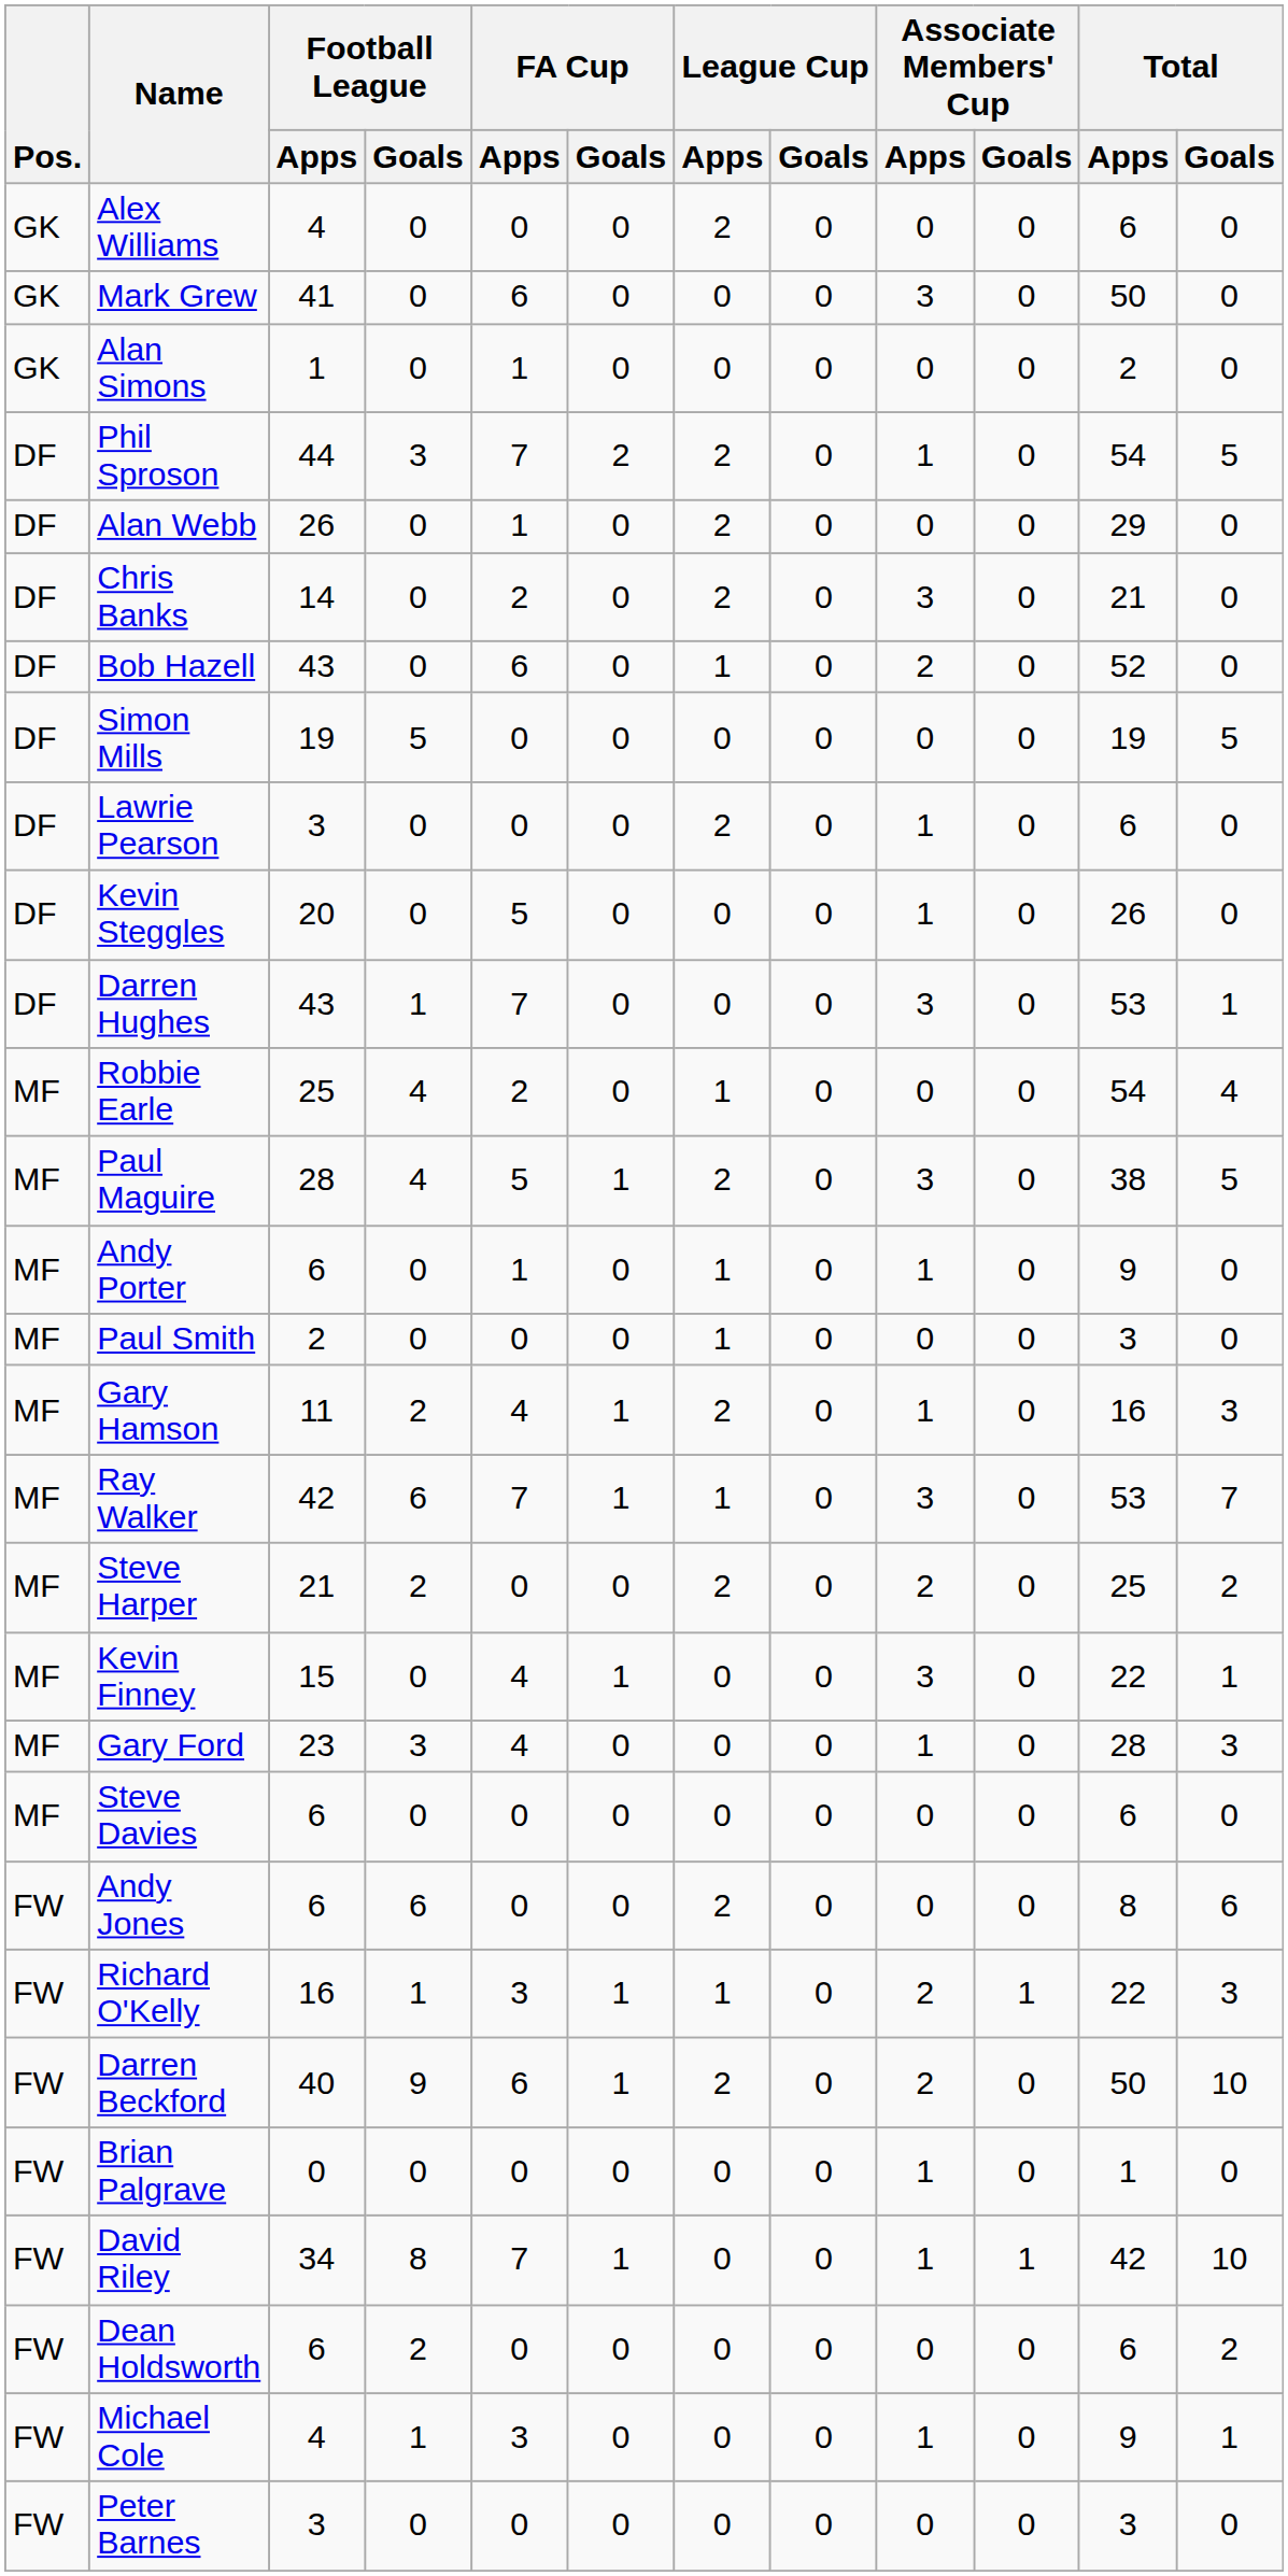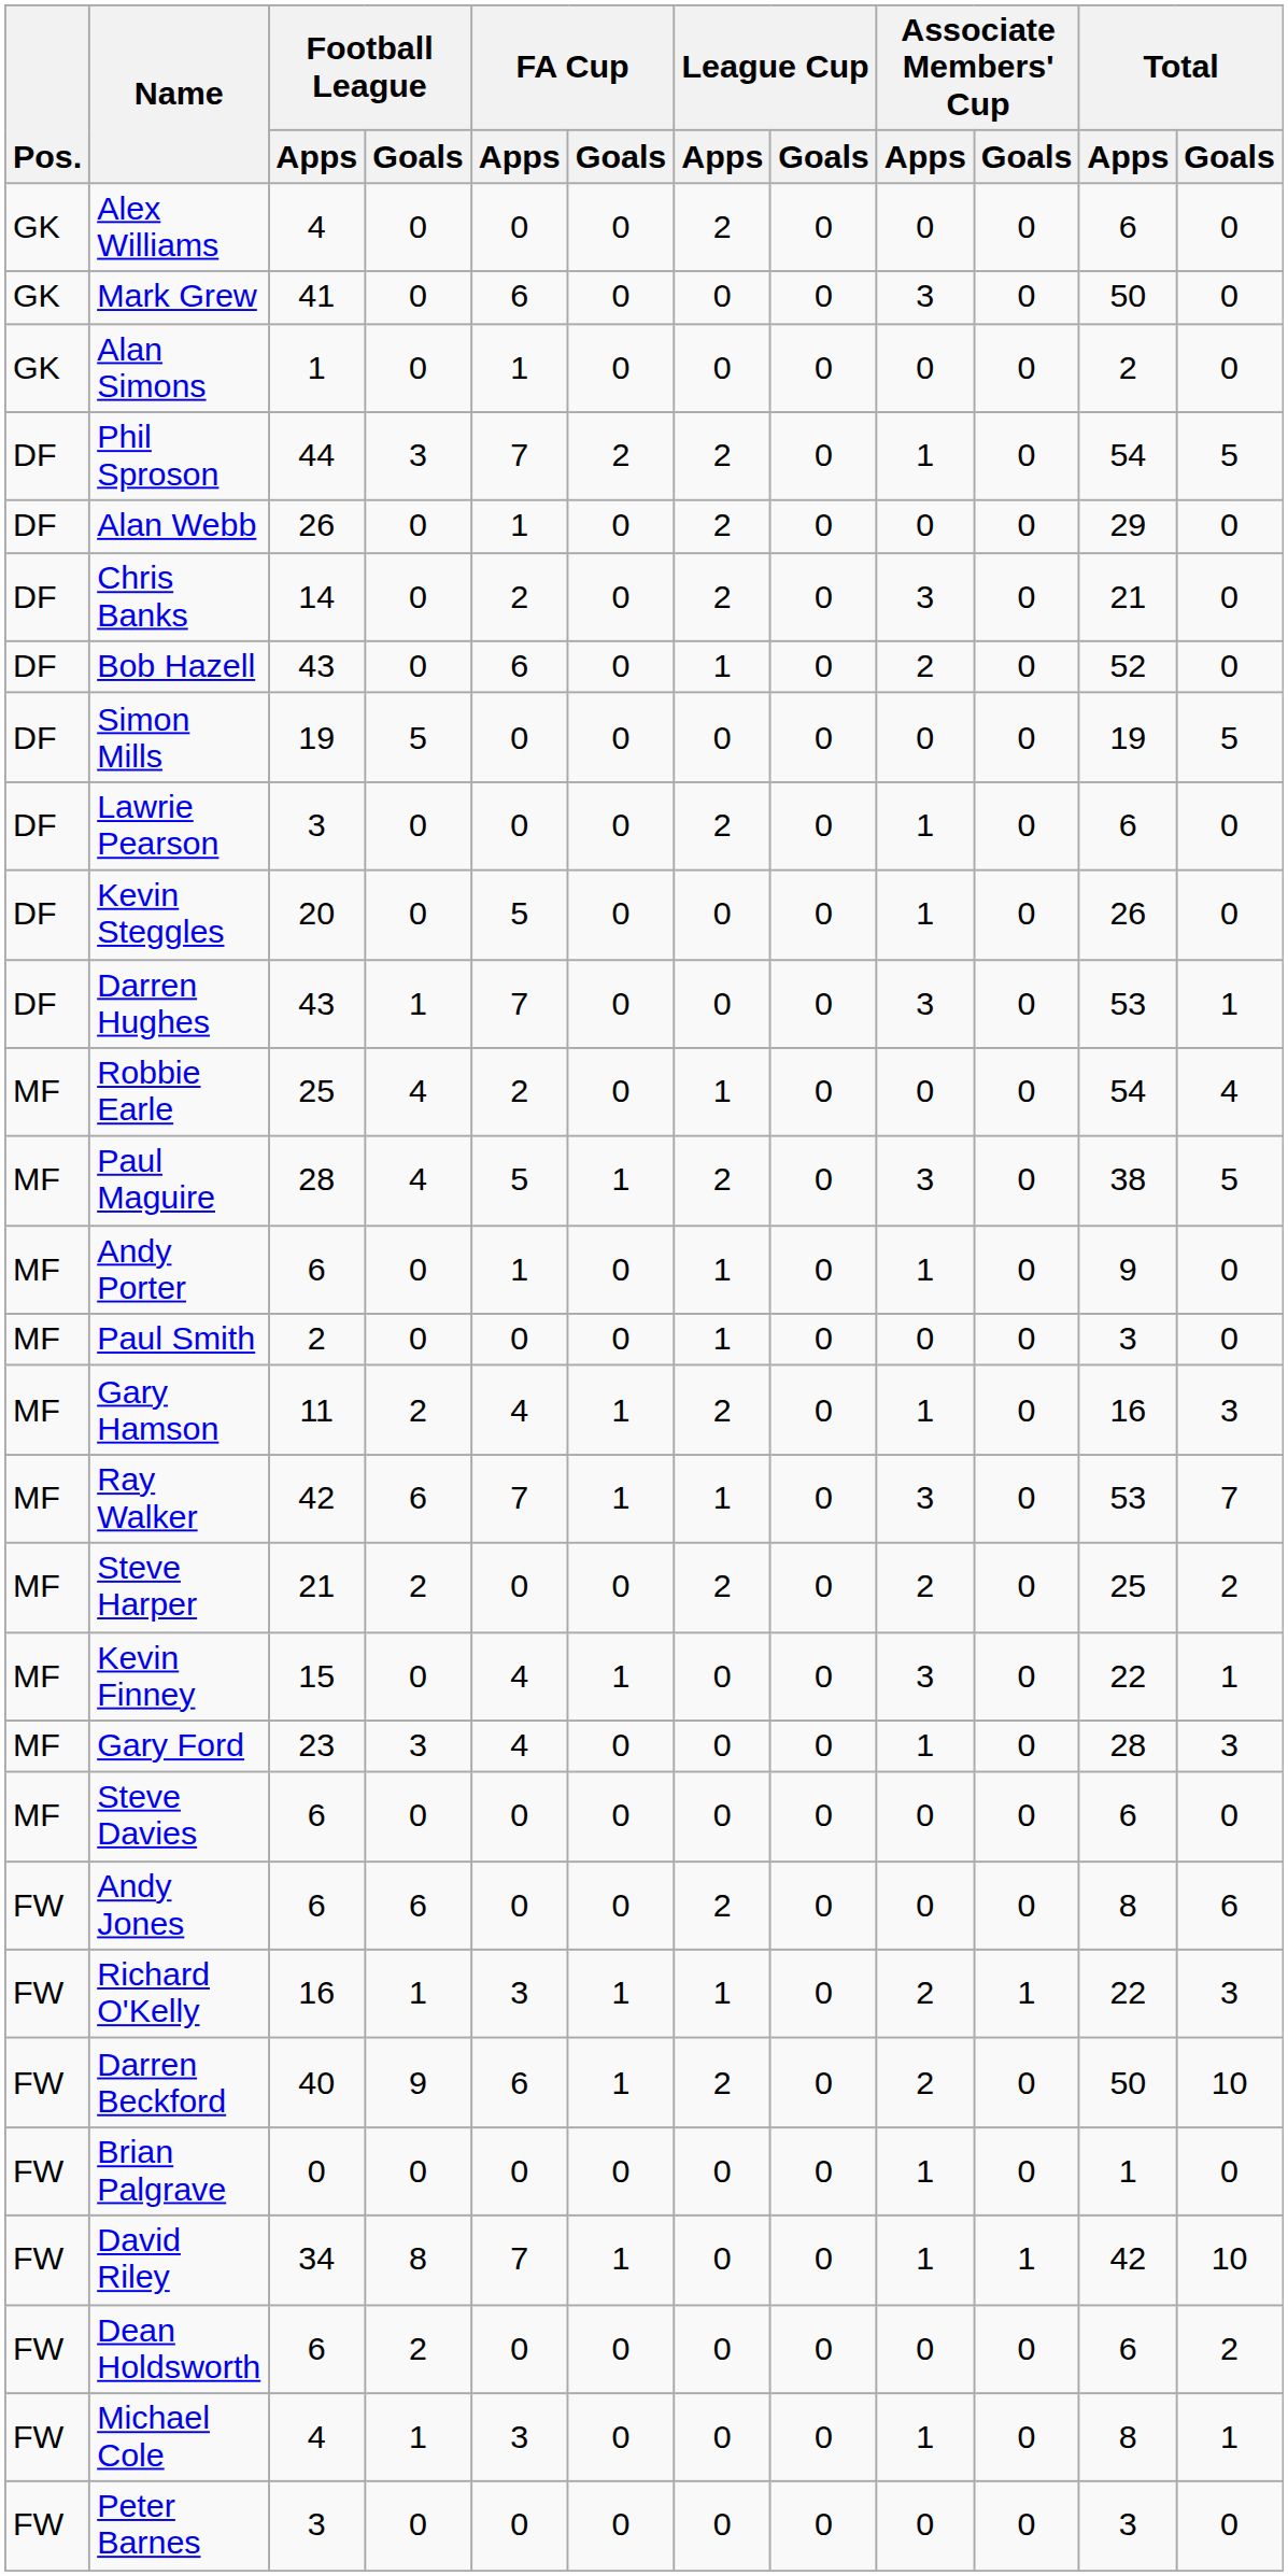 <table class="wikitable" style="text-align:center">
 <tr>
 <th rowspan="2" valign="bottom">Pos.</th>
 <th rowspan="2">Name</th>
 <th colspan="2" width="85">Football League</th>
 <th colspan="2" width="85">FA Cup</th>
 <th colspan="2" width="85">League Cup</th>
 <th colspan="2" width="85">Associate Members' Cup</th>
 <th colspan="2" width="85">Total</th>
 </tr>
 <tr>
 <th>Apps</th>
 <th>Goals</th>
 <th>Apps</th>
 <th>Goals</th>
 <th>Apps</th>
 <th>Goals</th>
 <th>Apps</th>
 <th>Goals</th>
 <th>Apps</th>
 <th>Goals</th>
 </tr>
 <tr>
 <td align="left">GK</td>
 <td align="left"> <a href='#'>Alex Williams</a></td>
 <td>4</td>
 <td>0</td>
 <td>0</td>
 <td>0</td>
 <td>2</td>
 <td>0</td>
 <td>0</td>
 <td>0</td>
 <td>6</td>
 <td>0</td>
 </tr>
 <tr>
 <td align="left">GK</td>
 <td align="left"> <a href='#'>Mark Grew</a></td>
 <td>41</td>
 <td>0</td>
 <td>6</td>
 <td>0</td>
 <td>0</td>
 <td>0</td>
 <td>3</td>
 <td>0</td>
 <td>50</td>
 <td>0</td>
 </tr>
 <tr>
 <td align="left">GK</td>
 <td align="left"> <a href='#'>Alan Simons</a></td>
 <td>1</td>
 <td>0</td>
 <td>1</td>
 <td>0</td>
 <td>0</td>
 <td>0</td>
 <td>0</td>
 <td>0</td>
 <td>2</td>
 <td>0</td>
 </tr>
 <tr>
 <td align="left">DF</td>
 <td align="left"> <a href='#'>Phil Sproson</a></td>
 <td>44</td>
 <td>3</td>
 <td>7</td>
 <td>2</td>
 <td>2</td>
 <td>0</td>
 <td>1</td>
 <td>0</td>
 <td>54</td>
 <td>5</td>
 </tr>
 <tr>
 <td align="left">DF</td>
 <td align="left"> <a href='#'>Alan Webb</a></td>
 <td>26</td>
 <td>0</td>
 <td>1</td>
 <td>0</td>
 <td>2</td>
 <td>0</td>
 <td>0</td>
 <td>0</td>
 <td>29</td>
 <td>0</td>
 </tr>
 <tr>
 <td align="left">DF</td>
 <td align="left"> <a href='#'>Chris Banks</a></td>
 <td>14</td>
 <td>0</td>
 <td>2</td>
 <td>0</td>
 <td>2</td>
 <td>0</td>
 <td>3</td>
 <td>0</td>
 <td>21</td>
 <td>0</td>
 </tr>
 <tr>
 <td align="left">DF</td>
 <td align="left"> <a href='#'>Bob Hazell</a></td>
 <td>43</td>
 <td>0</td>
 <td>6</td>
 <td>0</td>
 <td>1</td>
 <td>0</td>
 <td>2</td>
 <td>0</td>
 <td>52</td>
 <td>0</td>
 </tr>
 <tr>
 <td align="left">DF</td>
 <td align="left"> <a href='#'>Simon Mills</a></td>
 <td>19</td>
 <td>5</td>
 <td>0</td>
 <td>0</td>
 <td>0</td>
 <td>0</td>
 <td>0</td>
 <td>0</td>
 <td>19</td>
 <td>5</td>
 </tr>
 <tr>
 <td align="left">DF</td>
 <td align="left"> <a href='#'>Lawrie Pearson</a></td>
 <td>3</td>
 <td>0</td>
 <td>0</td>
 <td>0</td>
 <td>2</td>
 <td>0</td>
 <td>1</td>
 <td>0</td>
 <td>6</td>
 <td>0</td>
 </tr>
 <tr>
 <td align="left">DF</td>
 <td align="left"> <a href='#'>Kevin Steggles</a></td>
 <td>20</td>
 <td>0</td>
 <td>5</td>
 <td>0</td>
 <td>0</td>
 <td>0</td>
 <td>1</td>
 <td>0</td>
 <td>26</td>
 <td>0</td>
 </tr>
 <tr>
 <td align="left">DF</td>
 <td align="left"> <a href='#'>Darren Hughes</a></td>
 <td>43</td>
 <td>1</td>
 <td>7</td>
 <td>0</td>
 <td>0</td>
 <td>0</td>
 <td>3</td>
 <td>0</td>
 <td>53</td>
 <td>1</td>
 </tr>
 <tr>
 <td align="left">MF</td>
 <td align="left"> <a href='#'>Robbie Earle</a></td>
 <td>25</td>
 <td>4</td>
 <td>2</td>
 <td>0</td>
 <td>1</td>
 <td>0</td>
 <td>0</td>
 <td>0</td>
 <td>54</td>
 <td>4</td>
 </tr>
 <tr>
 <td align="left">MF</td>
 <td align="left"> <a href='#'>Paul Maguire</a></td>
 <td>28</td>
 <td>4</td>
 <td>5</td>
 <td>1</td>
 <td>2</td>
 <td>0</td>
 <td>3</td>
 <td>0</td>
 <td>38</td>
 <td>5</td>
 </tr>
 <tr>
 <td align="left">MF</td>
 <td align="left"> <a href='#'>Andy Porter</a></td>
 <td>6</td>
 <td>0</td>
 <td>1</td>
 <td>0</td>
 <td>1</td>
 <td>0</td>
 <td>1</td>
 <td>0</td>
 <td>9</td>
 <td>0</td>
 </tr>
 <tr>
 <td align="left">MF</td>
 <td align="left"> <a href='#'>Paul Smith</a></td>
 <td>2</td>
 <td>0</td>
 <td>0</td>
 <td>0</td>
 <td>1</td>
 <td>0</td>
 <td>0</td>
 <td>0</td>
 <td>3</td>
 <td>0</td>
 </tr>
 <tr>
 <td align="left">MF</td>
 <td align="left"> <a href='#'>Gary Hamson</a></td>
 <td>11</td>
 <td>2</td>
 <td>4</td>
 <td>1</td>
 <td>2</td>
 <td>0</td>
 <td>1</td>
 <td>0</td>
 <td>16</td>
 <td>3</td>
 </tr>
 <tr>
 <td align="left">MF</td>
 <td align="left"> <a href='#'>Ray Walker</a></td>
 <td>42</td>
 <td>6</td>
 <td>7</td>
 <td>1</td>
 <td>1</td>
 <td>0</td>
 <td>3</td>
 <td>0</td>
 <td>53</td>
 <td>7</td>
 </tr>
 <tr>
 <td align="left">MF</td>
 <td align="left"> <a href='#'>Steve Harper</a></td>
 <td>21</td>
 <td>2</td>
 <td>0</td>
 <td>0</td>
 <td>2</td>
 <td>0</td>
 <td>2</td>
 <td>0</td>
 <td>25</td>
 <td>2</td>
 </tr>
 <tr>
 <td align="left">MF</td>
 <td align="left"> <a href='#'>Kevin Finney</a></td>
 <td>15</td>
 <td>0</td>
 <td>4</td>
 <td>1</td>
 <td>0</td>
 <td>0</td>
 <td>3</td>
 <td>0</td>
 <td>22</td>
 <td>1</td>
 </tr>
 <tr>
 <td align="left">MF</td>
 <td align="left"> <a href='#'>Gary Ford</a></td>
 <td>23</td>
 <td>3</td>
 <td>4</td>
 <td>0</td>
 <td>0</td>
 <td>0</td>
 <td>1</td>
 <td>0</td>
 <td>28</td>
 <td>3</td>
 </tr>
 <tr>
 <td align="left">MF</td>
 <td align="left"> <a href='#'>Steve Davies</a></td>
 <td>6</td>
 <td>0</td>
 <td>0</td>
 <td>0</td>
 <td>0</td>
 <td>0</td>
 <td>0</td>
 <td>0</td>
 <td>6</td>
 <td>0</td>
 </tr>
 <tr>
 <td align="left">FW</td>
 <td align="left"> <a href='#'>Andy Jones</a></td>
 <td>6</td>
 <td>6</td>
 <td>0</td>
 <td>0</td>
 <td>2</td>
 <td>0</td>
 <td>0</td>
 <td>0</td>
 <td>8</td>
 <td>6</td>
 </tr>
 <tr>
 <td align="left">FW</td>
 <td align="left"> <a href='#'>Richard O'Kelly</a></td>
 <td>16</td>
 <td>1</td>
 <td>3</td>
 <td>1</td>
 <td>1</td>
 <td>0</td>
 <td>2</td>
 <td>1</td>
 <td>22</td>
 <td>3</td>
 </tr>
 <tr>
 <td align="left">FW</td>
 <td align="left"> <a href='#'>Darren Beckford</a></td>
 <td>40</td>
 <td>9</td>
 <td>6</td>
 <td>1</td>
 <td>2</td>
 <td>0</td>
 <td>2</td>
 <td>0</td>
 <td>50</td>
 <td>10</td>
 </tr>
 <tr>
 <td align="left">FW</td>
 <td align="left"> <a href='#'>Brian Palgrave</a></td>
 <td>0</td>
 <td>0</td>
 <td>0</td>
 <td>0</td>
 <td>0</td>
 <td>0</td>
 <td>1</td>
 <td>0</td>
 <td>1</td>
 <td>0</td>
 </tr>
 <tr>
 <td align="left">FW</td>
 <td align="left"> <a href='#'>David Riley</a></td>
 <td>34</td>
 <td>8</td>
 <td>7</td>
 <td>1</td>
 <td>0</td>
 <td>0</td>
 <td>1</td>
 <td>1</td>
 <td>42</td>
 <td>10</td>
 </tr>
 <tr>
 <td align="left">FW</td>
 <td align="left"> <a href='#'>Dean Holdsworth</a></td>
 <td>6</td>
 <td>2</td>
 <td>0</td>
 <td>0</td>
 <td>0</td>
 <td>0</td>
 <td>0</td>
 <td>0</td>
 <td>6</td>
 <td>2</td>
 </tr>
 <tr>
 <td align="left">FW</td>
 <td align="left"> <a href='#'>Michael Cole</a></td>
 <td>4</td>
 <td>1</td>
 <td>3</td>
 <td>0</td>
 <td>0</td>
 <td>0</td>
 <td>1</td>
 <td>0</td>
-<td>9</td>
+<td>8</td>
 <td>1</td>
 </tr>
 <tr>
 <td align="left">FW</td>
 <td align="left"> <a href='#'>Peter Barnes</a></td>
 <td>3</td>
 <td>0</td>
 <td>0</td>
 <td>0</td>
 <td>0</td>
 <td>0</td>
 <td>0</td>
 <td>0</td>
 <td>3</td>
 <td>0</td>
 </tr>
 <tr>
 </tr>
 </table>
